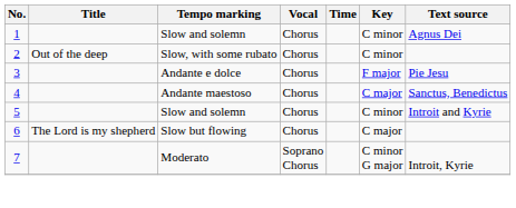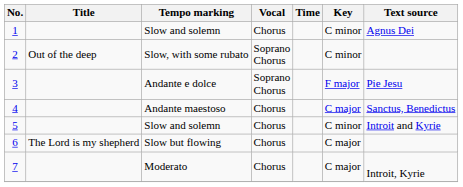 <table class="wikitable">
 <tr>
 <th scope="col">No.</th>
 <th scope="col">Title</th>
 <th scope="col">Tempo marking</th>
 <th scope="col">Vocal</th>
 <th scope="col">Time</th>
 <th scope="col">Key</th>
 <th scope="col">Text source</th>
 </tr>
 <tr>
 <td style="text-align: center;"><a href='#'>1</a></td>
 <td></td>
 <td>Slow and solemn</td>
 <td>Chorus</td>
 <td></td>
 <td>C minor</td>
 <td><a href='#'>Agnus Dei</a><br></td>
 </tr>
 <tr>
 <td style="text-align: center;"><a href='#'>2</a></td>
 <td>Out of the deep</td>
 <td>Slow, with some rubato</td>
-<td>Chorus</td>
+<td>Soprano<br>Chorus</td>
 <td></td>
 <td>C minor</td>
 <td></td>
 </tr>
 <tr>
 <td style="text-align: center;"><a href='#'>3</a></td>
 <td></td>
 <td>Andante e dolce</td>
-<td>Chorus</td>
+<td>Soprano<br>Chorus</td>
 <td></td>
 <td><a href='#'>F major</a></td>
 <td><a href='#'>Pie Jesu</a></td>
 </tr>
 <tr>
 <td style="text-align: center;"><a href='#'>4</a></td>
 <td></td>
 <td>Andante maestoso</td>
 <td>Chorus</td>
 <td></td>
 <td><a href='#'>C major</a></td>
 <td><a href='#'>Sanctus, Benedictus</a></td>
 </tr>
 <tr>
 <td style="text-align: center;"><a href='#'>5</a></td>
 <td></td>
 <td>Slow and solemn</td>
 <td>Chorus</td>
 <td></td>
 <td>C minor</td>
 <td><a href='#'>Introit</a> and <a href='#'>Kyrie</a></td>
 </tr>
 <tr>
 <td style="text-align: center;"><a href='#'>6</a></td>
 <td>The Lord is my shepherd</td>
 <td>Slow but flowing</td>
 <td>Chorus</td>
 <td></td>
 <td>C major</td>
 <td></td>
 </tr>
 <tr>
 <td style="text-align: center;"><a href='#'>7</a></td>
 <td></td>
 <td>Moderato</td>
-<td>Soprano<br>Chorus</td>
+<td>Chorus</td>
 <td></td>
-<td>C minor<br>G major</td>
+<td>C major</td>
 <td><br>Introit, Kyrie</td>
 </tr>
 <tr>
 </tr>
 </table>
